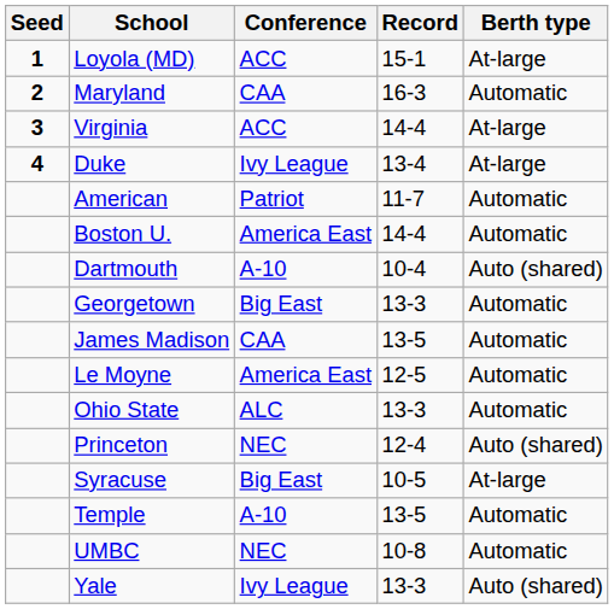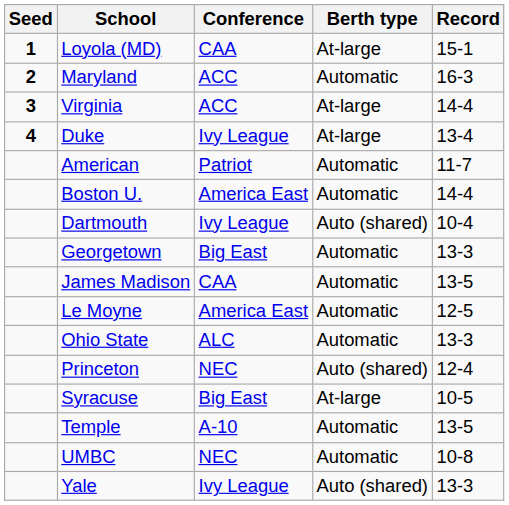 <table class="wikitable sortable">
 <tr>
 <th>Seed</th>
 <th>School</th>
 <th>Conference</th>
+<th>Berth type</th>
 <th>Record</th>
-<th>Berth type</th>
 </tr>
 <tr>
 <td align=center><strong>1</strong></td>
 <td><a href='#'>Loyola (MD)</a></td>
-<td><a href='#'>ACC</a></td>
+<td><a href='#'>CAA</a></td>
+<td>At-large</td>
 <td>15-1</td>
-<td>At-large</td>
 </tr>
 <tr>
 <td align=center><strong>2</strong></td>
 <td><a href='#'>Maryland</a></td>
-<td><a href='#'>CAA</a></td>
+<td><a href='#'>ACC</a></td>
+<td>Automatic</td>
 <td>16-3</td>
-<td>Automatic</td>
 </tr>
 <tr>
 <td align=center><strong>3</strong></td>
 <td><a href='#'>Virginia</a></td>
 <td><a href='#'>ACC</a></td>
+<td>At-large</td>
 <td>14-4</td>
-<td>At-large</td>
 </tr>
 <tr>
 <td align=center><strong>4</strong></td>
 <td><a href='#'>Duke</a></td>
 <td><a href='#'>Ivy League</a></td>
+<td>At-large</td>
 <td>13-4</td>
-<td>At-large</td>
 </tr>
 <tr>
 <td></td>
 <td><a href='#'>American</a></td>
 <td><a href='#'>Patriot</a></td>
+<td>Automatic</td>
 <td>11-7</td>
-<td>Automatic</td>
 </tr>
 <tr>
 <td></td>
 <td><a href='#'>Boston U.</a></td>
 <td><a href='#'>America East</a></td>
+<td>Automatic</td>
 <td>14-4</td>
-<td>Automatic</td>
 </tr>
 <tr>
 <td></td>
 <td><a href='#'>Dartmouth</a></td>
-<td><a href='#'>A-10</a></td>
+<td><a href='#'>Ivy League</a></td>
+<td>Auto (shared)</td>
 <td>10-4</td>
-<td>Auto (shared)</td>
 </tr>
 <tr>
 <td></td>
 <td><a href='#'>Georgetown</a></td>
 <td><a href='#'>Big East</a></td>
+<td>Automatic</td>
 <td>13-3</td>
-<td>Automatic</td>
 </tr>
 <tr>
 <td></td>
 <td><a href='#'>James Madison</a></td>
 <td><a href='#'>CAA</a></td>
+<td>Automatic</td>
 <td>13-5</td>
-<td>Automatic</td>
 </tr>
 <tr>
 <td></td>
 <td><a href='#'>Le Moyne</a></td>
 <td><a href='#'>America East</a></td>
+<td>Automatic</td>
 <td>12-5</td>
-<td>Automatic</td>
 </tr>
 <tr>
 <td></td>
 <td><a href='#'>Ohio State</a></td>
 <td><a href='#'>ALC</a></td>
+<td>Automatic</td>
 <td>13-3</td>
-<td>Automatic</td>
 </tr>
 <tr>
 <td></td>
 <td><a href='#'>Princeton</a></td>
 <td><a href='#'>NEC</a></td>
+<td>Auto (shared)</td>
 <td>12-4</td>
-<td>Auto (shared)</td>
 </tr>
 <tr>
 <td></td>
 <td><a href='#'>Syracuse</a></td>
 <td><a href='#'>Big East</a></td>
+<td>At-large</td>
 <td>10-5</td>
-<td>At-large</td>
 </tr>
 <tr>
 <td></td>
 <td><a href='#'>Temple</a></td>
 <td><a href='#'>A-10</a></td>
+<td>Automatic</td>
 <td>13-5</td>
-<td>Automatic</td>
 </tr>
 <tr>
 <td></td>
 <td><a href='#'>UMBC</a></td>
 <td><a href='#'>NEC</a></td>
+<td>Automatic</td>
 <td>10-8</td>
-<td>Automatic</td>
 </tr>
 <tr>
 <td></td>
 <td><a href='#'>Yale</a></td>
 <td><a href='#'>Ivy League</a></td>
+<td>Auto (shared)</td>
 <td>13-3</td>
-<td>Auto (shared)</td>
 </tr>
 </table>
